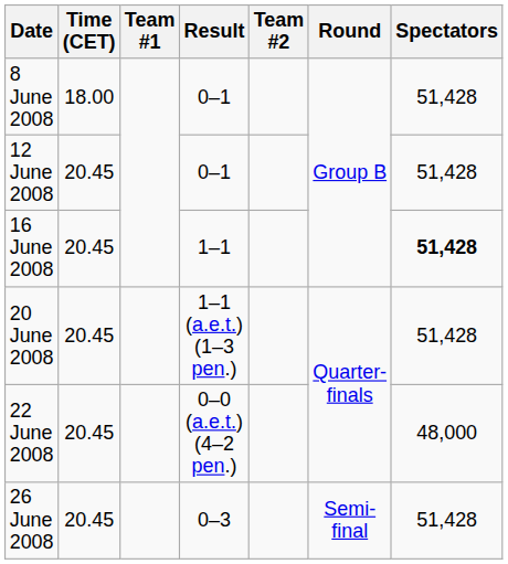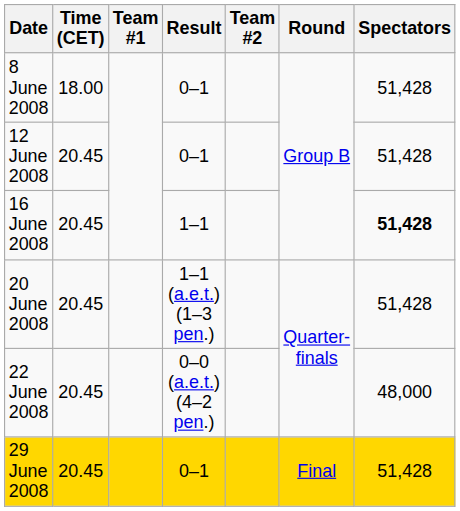 <table class="wikitable" style="text-align: left;" width="60%">
 <tr>
 <th>Date</th>
 <th>Time (CET)</th>
 <th>Team #1</th>
 <th>Result</th>
 <th>Team #2</th>
 <th>Round</th>
 <th>Spectators</th>
 </tr>
 <tr>
 <td>8 June 2008</td>
 <td style="text-align:center">18.00</td>
 <td rowspan="3"></td>
 <td style="text-align:center">0–1</td>
 <td></td>
 <td rowspan="3" style="text-align:center"><a href='#'>Group B</a></td>
 <td style="text-align:center;">51,428</td>
 </tr>
 <tr>
 <td>12 June 2008</td>
 <td style="text-align:center">20.45</td>
 <td style="text-align:center">0–1</td>
 <td></td>
 <td style="text-align:center;">51,428</td>
 </tr>
 <tr>
 <td>16 June 2008</td>
 <td style="text-align:center">20.45</td>
 <td style="text-align:center">1–1</td>
 <td></td>
 <td style="text-align:center;"><strong>51,428</strong></td>
 </tr>
 <tr>
 <td>20 June 2008</td>
 <td style="text-align:center">20.45</td>
 <td></td>
 <td style="text-align:center">1–1 (<a href='#'>a.e.t.</a>)<br>(1–3 <a href='#'>pen</a>.)</td>
 <td></td>
 <td rowspan="2" style="text-align:center"><a href='#'>Quarter-finals</a></td>
 <td style="text-align:center;">51,428</td>
 </tr>
 <tr>
 <td>22 June 2008</td>
 <td style="text-align:center">20.45</td>
 <td></td>
 <td style="text-align:center">0–0 (<a href='#'>a.e.t.</a>)<br>(4–2 <a href='#'>pen</a>.)</td>
 <td></td>
 <td style="text-align:center;">48,000</td>
 </tr>
-<tr>
-<td>26 June 2008</td>
+<tr bgcolor=gold>
+<td>29 June 2008</td>
 <td style="text-align:center">20.45</td>
 <td></td>
-<td style="text-align:center">0–3</td>
+<td style="text-align:center">0–1</td>
 <td></td>
-<td style="text-align:center"><a href='#'>Semi-final</a></td>
+<td style="text-align:center"><a href='#'>Final</a></td>
 <td style="text-align:center;">51,428</td>
 </tr>
 </table>
